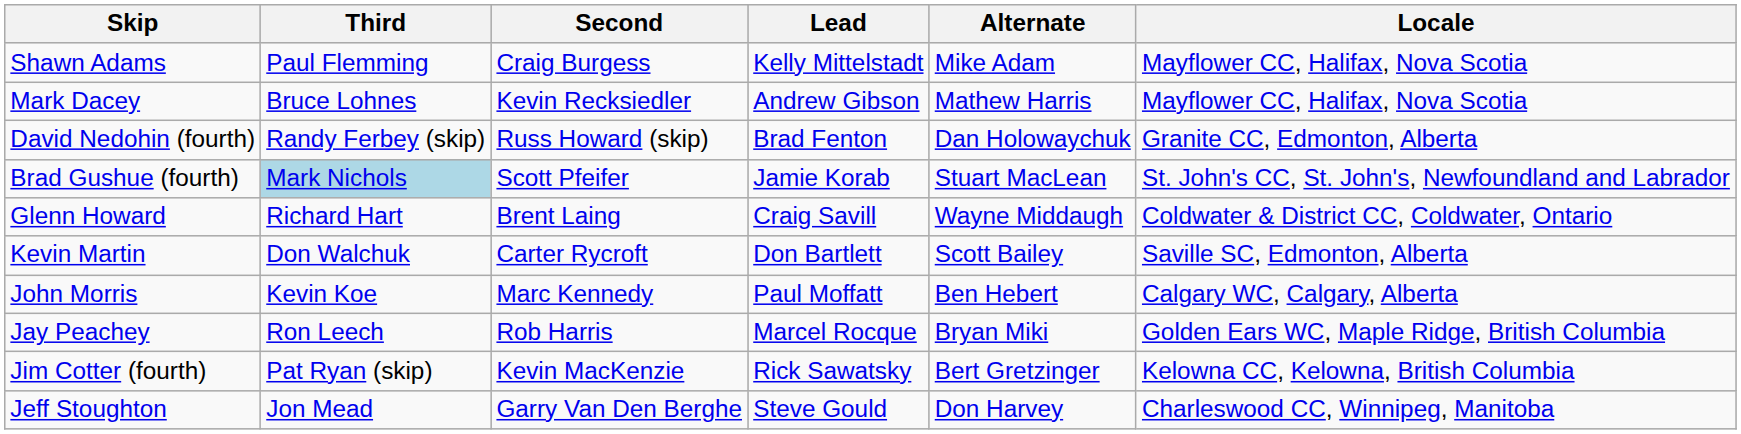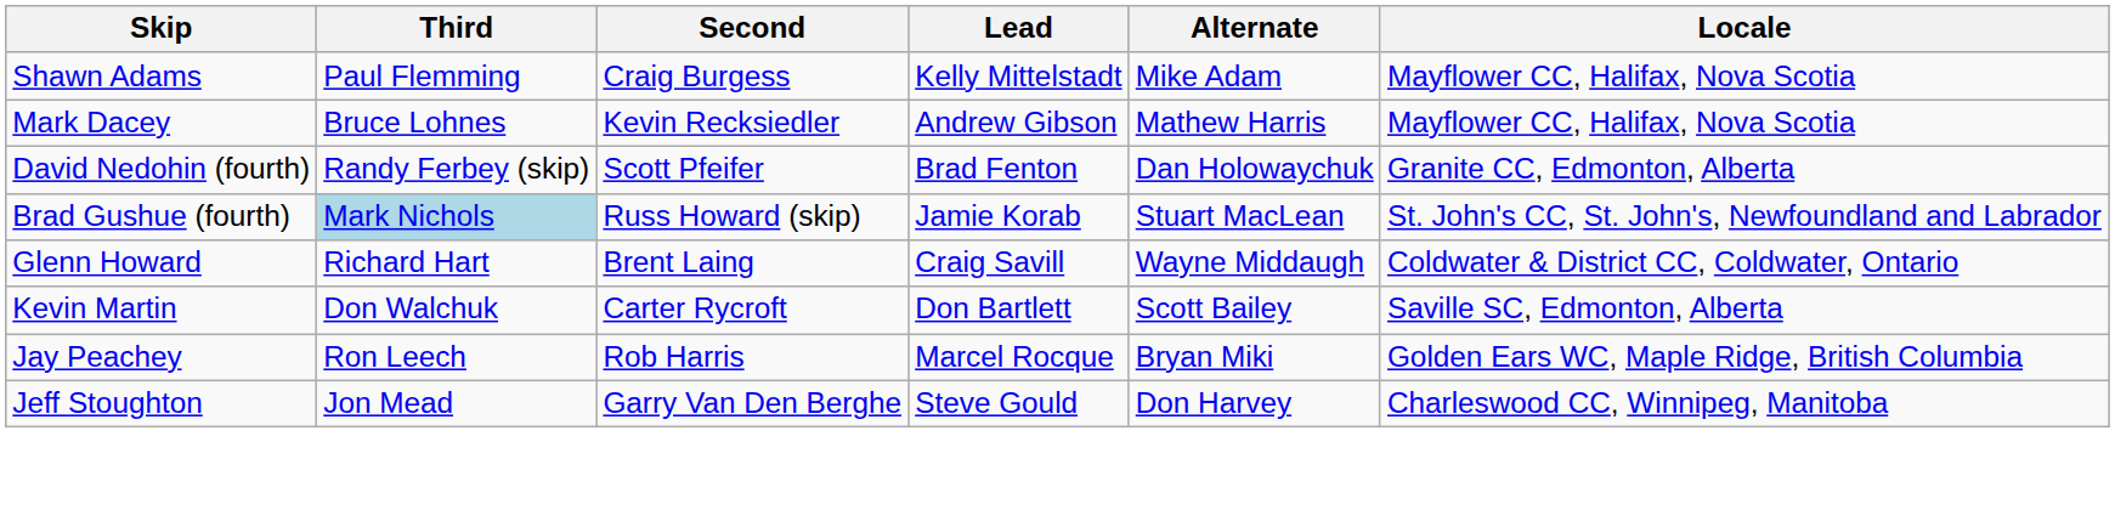 <table class="wikitable">
 <tr>
 <th scope="col">Skip</th>
 <th scope="col">Third</th>
 <th scope="col">Second</th>
 <th scope="col">Lead</th>
 <th scope="col">Alternate</th>
 <th scope="col">Locale</th>
 </tr>
 <tr>
 <td><a href='#'>Shawn Adams</a></td>
 <td><a href='#'>Paul Flemming</a></td>
 <td><a href='#'>Craig Burgess</a></td>
 <td><a href='#'>Kelly Mittelstadt</a></td>
 <td><a href='#'>Mike Adam</a></td>
 <td> <a href='#'>Mayflower CC</a>, <a href='#'>Halifax</a>, <a href='#'>Nova Scotia</a></td>
 </tr>
 <tr>
 <td><a href='#'>Mark Dacey</a></td>
 <td><a href='#'>Bruce Lohnes</a></td>
 <td><a href='#'>Kevin Recksiedler</a></td>
 <td><a href='#'>Andrew Gibson</a></td>
 <td><a href='#'>Mathew Harris</a></td>
 <td> <a href='#'>Mayflower CC</a>, <a href='#'>Halifax</a>, <a href='#'>Nova Scotia</a></td>
 </tr>
 <tr>
 <td><a href='#'>David Nedohin</a> (fourth)</td>
 <td><a href='#'>Randy Ferbey</a> (skip)</td>
-<td><a href='#'>Russ Howard</a> (skip)</td>
+<td><a href='#'>Scott Pfeifer</a></td>
 <td><a href='#'>Brad Fenton</a></td>
 <td><a href='#'>Dan Holowaychuk</a></td>
 <td> <a href='#'>Granite CC</a>, <a href='#'>Edmonton</a>, <a href='#'>Alberta</a></td>
 </tr>
 <tr>
 <td><a href='#'>Brad Gushue</a> (fourth)</td>
 <td style="background: lightblue;"><a href='#'>Mark Nichols</a></td>
-<td><a href='#'>Scott Pfeifer</a></td>
+<td><a href='#'>Russ Howard</a> (skip)</td>
 <td><a href='#'>Jamie Korab</a></td>
 <td><a href='#'>Stuart MacLean</a></td>
 <td> <a href='#'>St. John's CC</a>, <a href='#'>St. John's</a>, <a href='#'>Newfoundland and Labrador</a></td>
 </tr>
 <tr>
 <td><a href='#'>Glenn Howard</a></td>
 <td><a href='#'>Richard Hart</a></td>
 <td><a href='#'>Brent Laing</a></td>
 <td><a href='#'>Craig Savill</a></td>
 <td><a href='#'>Wayne Middaugh</a></td>
 <td> <a href='#'>Coldwater & District CC</a>, <a href='#'>Coldwater</a>, <a href='#'>Ontario</a></td>
 </tr>
 <tr>
 <td><a href='#'>Kevin Martin</a></td>
 <td><a href='#'>Don Walchuk</a></td>
 <td><a href='#'>Carter Rycroft</a></td>
 <td><a href='#'>Don Bartlett</a></td>
 <td><a href='#'>Scott Bailey</a></td>
 <td> <a href='#'>Saville SC</a>, <a href='#'>Edmonton</a>, <a href='#'>Alberta</a></td>
 </tr>
 <tr>
-<td><a href='#'>John Morris</a></td>
-<td><a href='#'>Kevin Koe</a></td>
-<td><a href='#'>Marc Kennedy</a></td>
-<td><a href='#'>Paul Moffatt</a></td>
-<td><a href='#'>Ben Hebert</a></td>
-<td> <a href='#'>Calgary WC</a>, <a href='#'>Calgary</a>, <a href='#'>Alberta</a></td>
-</tr>
-<tr>
 <td><a href='#'>Jay Peachey</a></td>
 <td><a href='#'>Ron Leech</a></td>
 <td><a href='#'>Rob Harris</a></td>
 <td><a href='#'>Marcel Rocque</a></td>
 <td><a href='#'>Bryan Miki</a></td>
 <td> <a href='#'>Golden Ears WC</a>, <a href='#'>Maple Ridge</a>, <a href='#'>British Columbia</a></td>
-</tr>
-<tr>
-<td><a href='#'>Jim Cotter</a> (fourth)</td>
-<td><a href='#'>Pat Ryan</a> (skip)</td>
-<td><a href='#'>Kevin MacKenzie</a></td>
-<td><a href='#'>Rick Sawatsky</a></td>
-<td><a href='#'>Bert Gretzinger</a></td>
-<td> <a href='#'>Kelowna CC</a>, <a href='#'>Kelowna</a>, <a href='#'>British Columbia</a></td>
 </tr>
 <tr>
 <td><a href='#'>Jeff Stoughton</a></td>
 <td><a href='#'>Jon Mead</a></td>
 <td><a href='#'>Garry Van Den Berghe</a></td>
 <td><a href='#'>Steve Gould</a></td>
 <td><a href='#'>Don Harvey</a></td>
 <td> <a href='#'>Charleswood CC</a>, <a href='#'>Winnipeg</a>, <a href='#'>Manitoba</a></td>
 </tr>
 </table>
